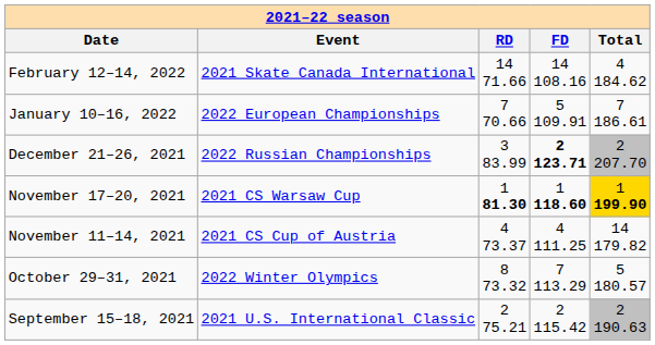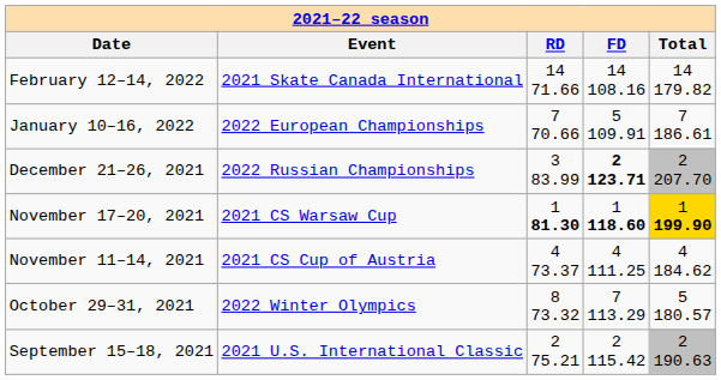 <table class="wikitable">
 <tr>
 <td style="background-color: #ffdead; " colspan=5 align=center><a href='#'><strong>2021–22 season</strong></a></td>
 </tr>
 <tr>
 <th>Date</th>
 <th>Event</th>
 <th><a href='#'>RD</a></th>
 <th><a href='#'>FD</a></th>
 <th>Total</th>
 </tr>
 <tr>
 <td>February 12–14, 2022</td>
 <td><a href='#'>2021 Skate Canada International</a></td>
 <td align=center>14 <br> 71.66</td>
 <td align=center>14 <br> 108.16</td>
-<td align=center>4 <br> 184.62</td>
+<td align=center>14 <br> 179.82</td>
 </tr>
 <tr>
 <td>January 10–16, 2022</td>
 <td><a href='#'>2022 European Championships</a></td>
 <td align=center>7 <br> 70.66</td>
 <td align=center>5 <br> 109.91</td>
 <td align=center>7 <br> 186.61</td>
 </tr>
 <tr>
 <td>December 21–26, 2021</td>
 <td><a href='#'>2022 Russian Championships</a></td>
 <td align=center>3 <br> 83.99</td>
 <td align=center><strong>2 <br> 123.71</strong></td>
 <td align=center bgcolor=silver>2 <br> 207.70</td>
 </tr>
 <tr>
 <td>November 17–20, 2021</td>
 <td><a href='#'>2021 CS Warsaw Cup</a></td>
 <td align=center>1 <br> <strong>81.30</strong></td>
 <td align=center>1 <br> <strong>118.60</strong></td>
 <td align=center bgcolor=gold>1 <br> <strong>199.90</strong></td>
 </tr>
 <tr>
 <td>November 11–14, 2021</td>
 <td><a href='#'>2021 CS Cup of Austria</a></td>
 <td align=center>4 <br> 73.37</td>
 <td align=center>4 <br> 111.25</td>
-<td align=center>14 <br> 179.82</td>
+<td align=center>4 <br> 184.62</td>
 </tr>
 <tr>
 <td>October 29–31, 2021</td>
 <td><a href='#'>2022 Winter Olympics</a></td>
 <td align=center>8 <br> 73.32</td>
 <td align=center>7 <br> 113.29</td>
 <td align=center>5 <br> 180.57</td>
 </tr>
 <tr>
 <td>September 15–18, 2021</td>
 <td><a href='#'>2021 U.S. International Classic</a></td>
 <td align=center>2 <br> 75.21</td>
 <td align=center>2 <br> 115.42</td>
 <td align=center bgcolor=silver>2 <br> 190.63</td>
 </tr>
 </table>
